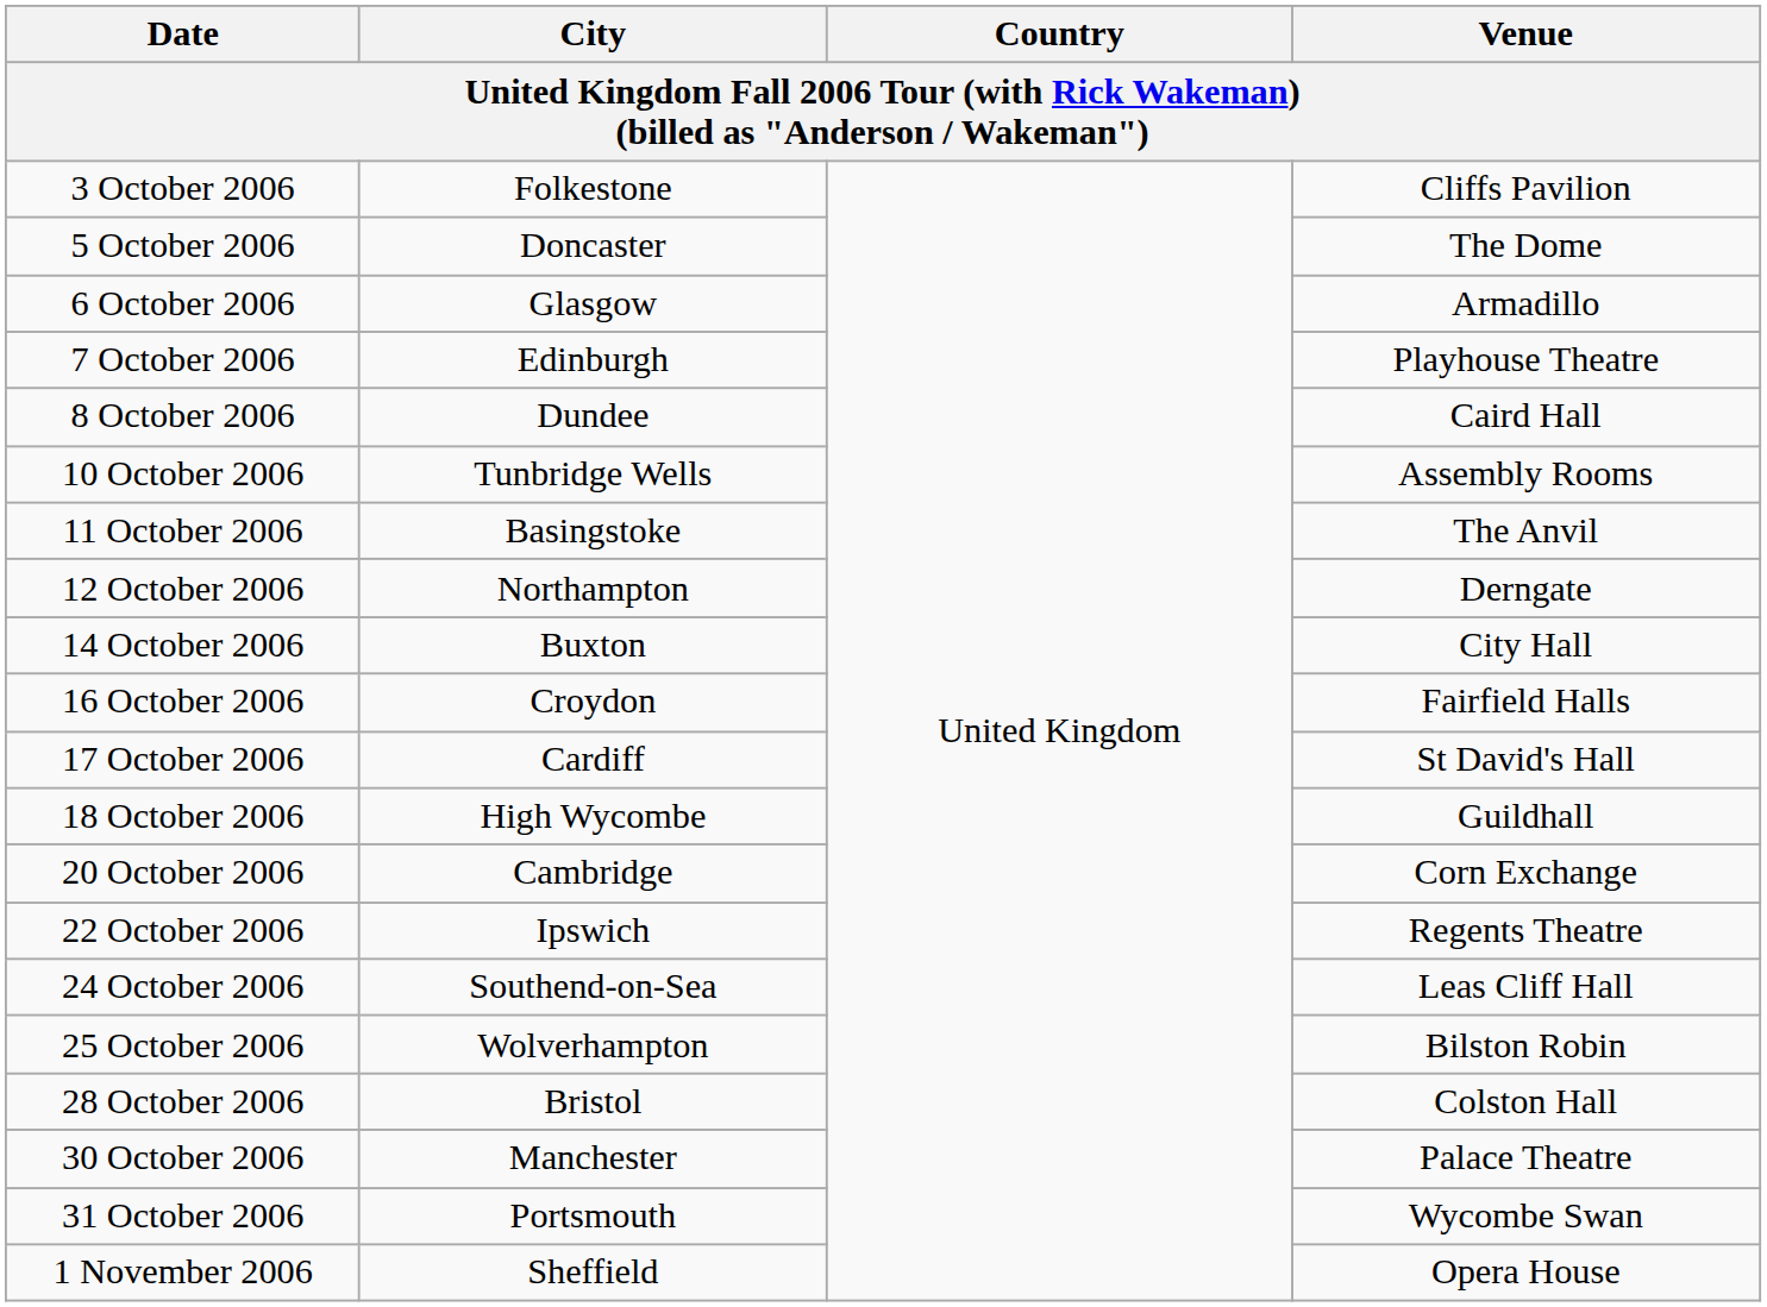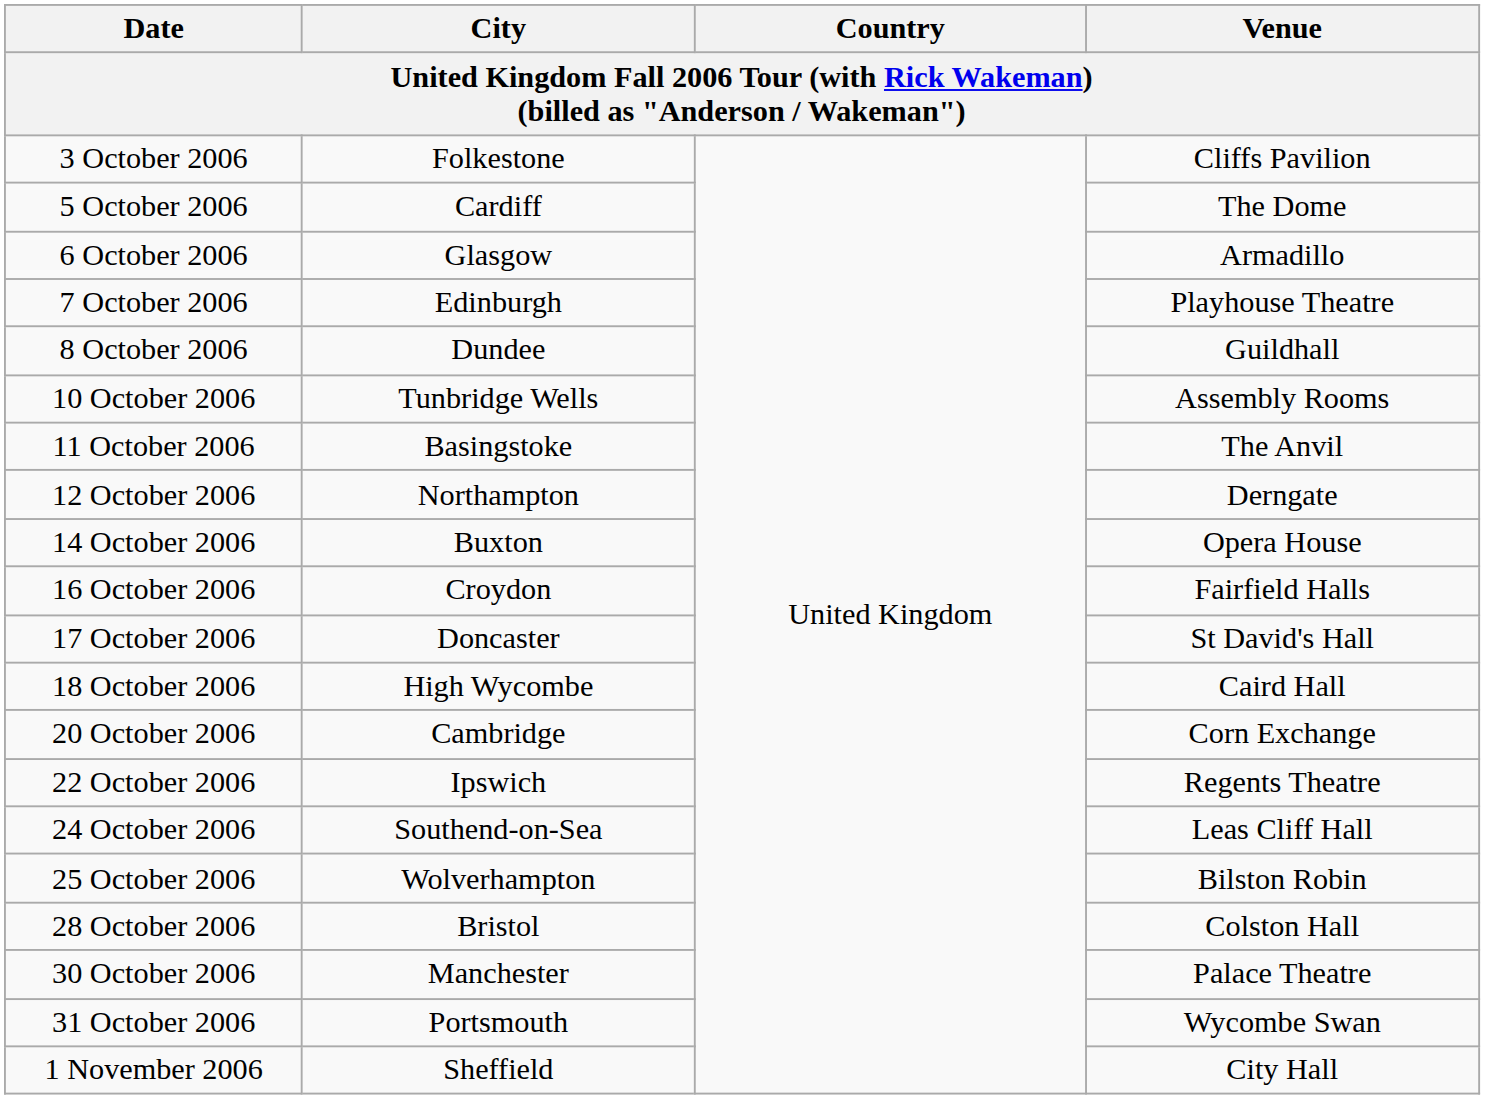 <table class="wikitable" style="text-align:center;">
 <tr>
 <th style="width:150px;">Date</th>
 <th style="width:200px;">City</th>
 <th style="width:200px;">Country</th>
 <th style="width:200px;">Venue</th>
 </tr>
 <tr>
 <th colspan="4">United Kingdom Fall 2006 Tour (with <a href='#'>Rick Wakeman</a>)<br>(billed as "Anderson / Wakeman")</th>
 </tr>
 <tr>
 <td>3 October 2006</td>
 <td>Folkestone</td>
 <td rowspan="20">United Kingdom</td>
 <td>Cliffs Pavilion</td>
 </tr>
 <tr>
 <td>5 October 2006</td>
-<td>Doncaster</td>
+<td>Cardiff</td>
 <td>The Dome</td>
 </tr>
 <tr>
 <td>6 October 2006</td>
 <td>Glasgow</td>
 <td>Armadillo</td>
 </tr>
 <tr>
 <td>7 October 2006</td>
 <td>Edinburgh</td>
 <td>Playhouse Theatre</td>
 </tr>
 <tr>
 <td>8 October 2006</td>
 <td>Dundee</td>
-<td>Caird Hall</td>
+<td>Guildhall</td>
 </tr>
 <tr>
 <td>10 October 2006</td>
 <td>Tunbridge Wells</td>
 <td>Assembly Rooms</td>
 </tr>
 <tr>
 <td>11 October 2006</td>
 <td>Basingstoke</td>
 <td>The Anvil</td>
 </tr>
 <tr>
 <td>12 October 2006</td>
 <td>Northampton</td>
 <td>Derngate</td>
 </tr>
 <tr>
 <td>14 October 2006</td>
 <td>Buxton</td>
-<td>City Hall</td>
+<td>Opera House</td>
 </tr>
 <tr>
 <td>16 October 2006</td>
 <td>Croydon</td>
 <td>Fairfield Halls</td>
 </tr>
 <tr>
 <td>17 October 2006</td>
-<td>Cardiff</td>
+<td>Doncaster</td>
 <td>St David's Hall</td>
 </tr>
 <tr>
 <td>18 October 2006</td>
 <td>High Wycombe</td>
-<td>Guildhall</td>
+<td>Caird Hall</td>
 </tr>
 <tr>
 <td>20 October 2006</td>
 <td>Cambridge</td>
 <td>Corn Exchange</td>
 </tr>
 <tr>
 <td>22 October 2006</td>
 <td>Ipswich</td>
 <td>Regents Theatre</td>
 </tr>
 <tr>
 <td>24 October 2006</td>
 <td>Southend-on-Sea</td>
 <td>Leas Cliff Hall</td>
 </tr>
 <tr>
 <td>25 October 2006</td>
 <td>Wolverhampton</td>
 <td>Bilston Robin</td>
 </tr>
 <tr>
 <td>28 October 2006</td>
 <td>Bristol</td>
 <td>Colston Hall</td>
 </tr>
 <tr>
 <td>30 October 2006</td>
 <td>Manchester</td>
 <td>Palace Theatre</td>
 </tr>
 <tr>
 <td>31 October 2006</td>
 <td>Portsmouth</td>
 <td>Wycombe Swan</td>
 </tr>
 <tr>
 <td>1 November 2006</td>
 <td>Sheffield</td>
-<td>Opera House</td>
+<td>City Hall</td>
 </tr>
 </table>
